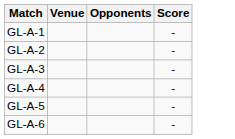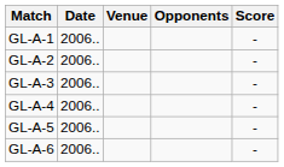 <table class="wikitable" style="text-align:center;">
 <tr>
 <th>Match</th>
+<th>Date</th>
 <th>Venue</th>
 <th>Opponents</th>
 <th>Score</th>
 </tr>
 <tr>
 <td>GL-A-1</td>
+<td>2006..</td>
 <td><a href='#'></a></td>
 <td><a href='#'></a></td>
 <td>-</td>
 </tr>
 <tr>
 <td>GL-A-2</td>
+<td>2006..</td>
 <td><a href='#'></a></td>
 <td><a href='#'></a></td>
 <td>-</td>
 </tr>
 <tr>
 <td>GL-A-3</td>
+<td>2006..</td>
 <td><a href='#'></a></td>
 <td><a href='#'></a></td>
 <td>-</td>
 </tr>
 <tr>
 <td>GL-A-4</td>
+<td>2006..</td>
 <td><a href='#'></a></td>
 <td><a href='#'></a></td>
 <td>-</td>
 </tr>
 <tr>
 <td>GL-A-5</td>
+<td>2006..</td>
 <td><a href='#'></a></td>
 <td><a href='#'></a></td>
 <td>-</td>
 </tr>
 <tr>
 <td>GL-A-6</td>
+<td>2006..</td>
 <td><a href='#'></a></td>
 <td><a href='#'></a></td>
 <td>-</td>
 </tr>
 </table>
